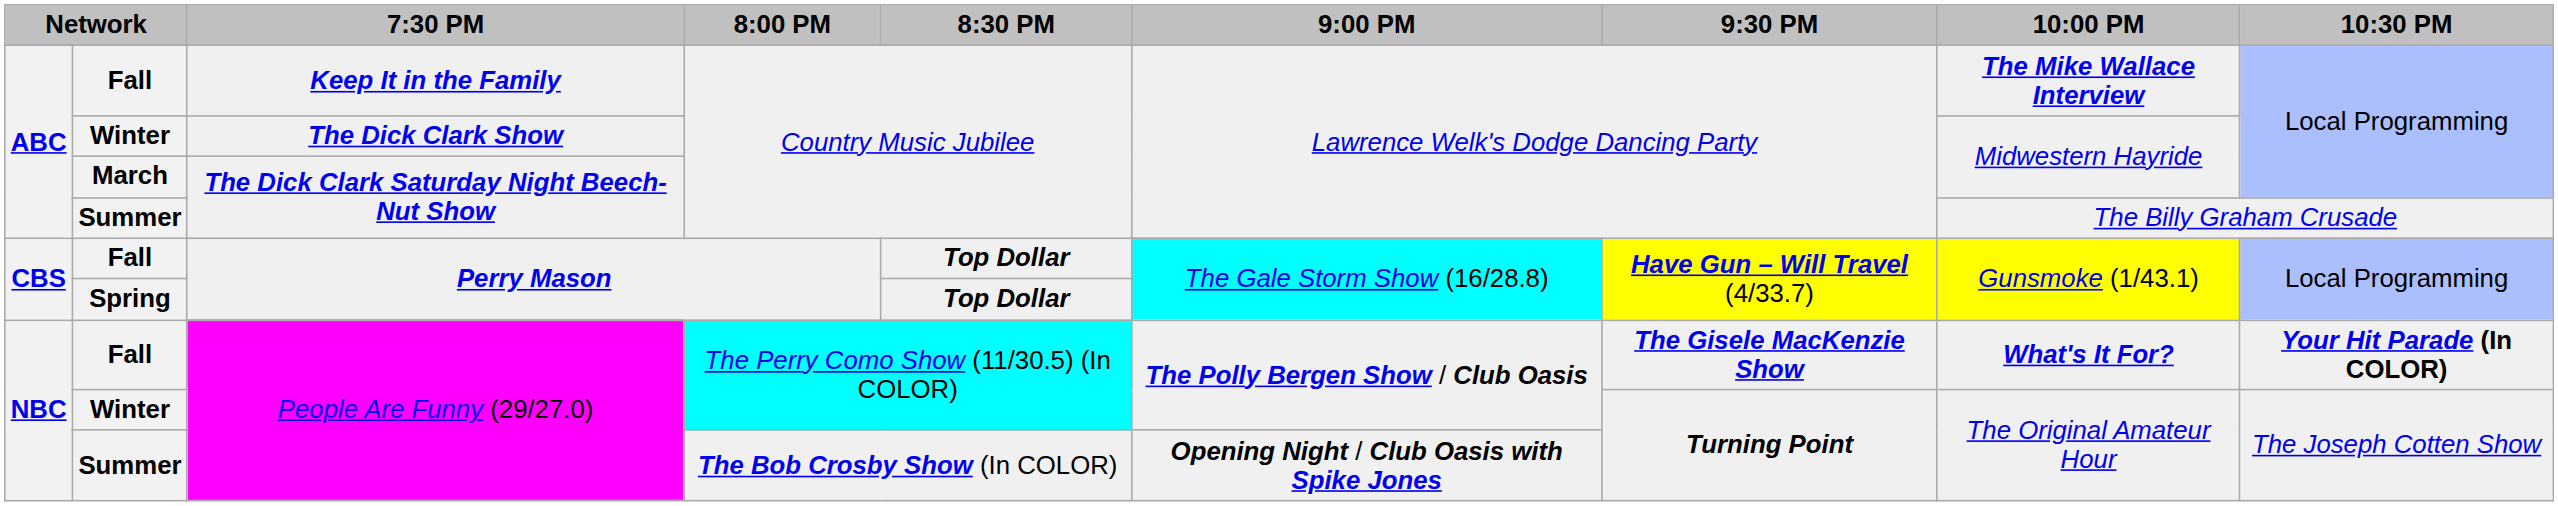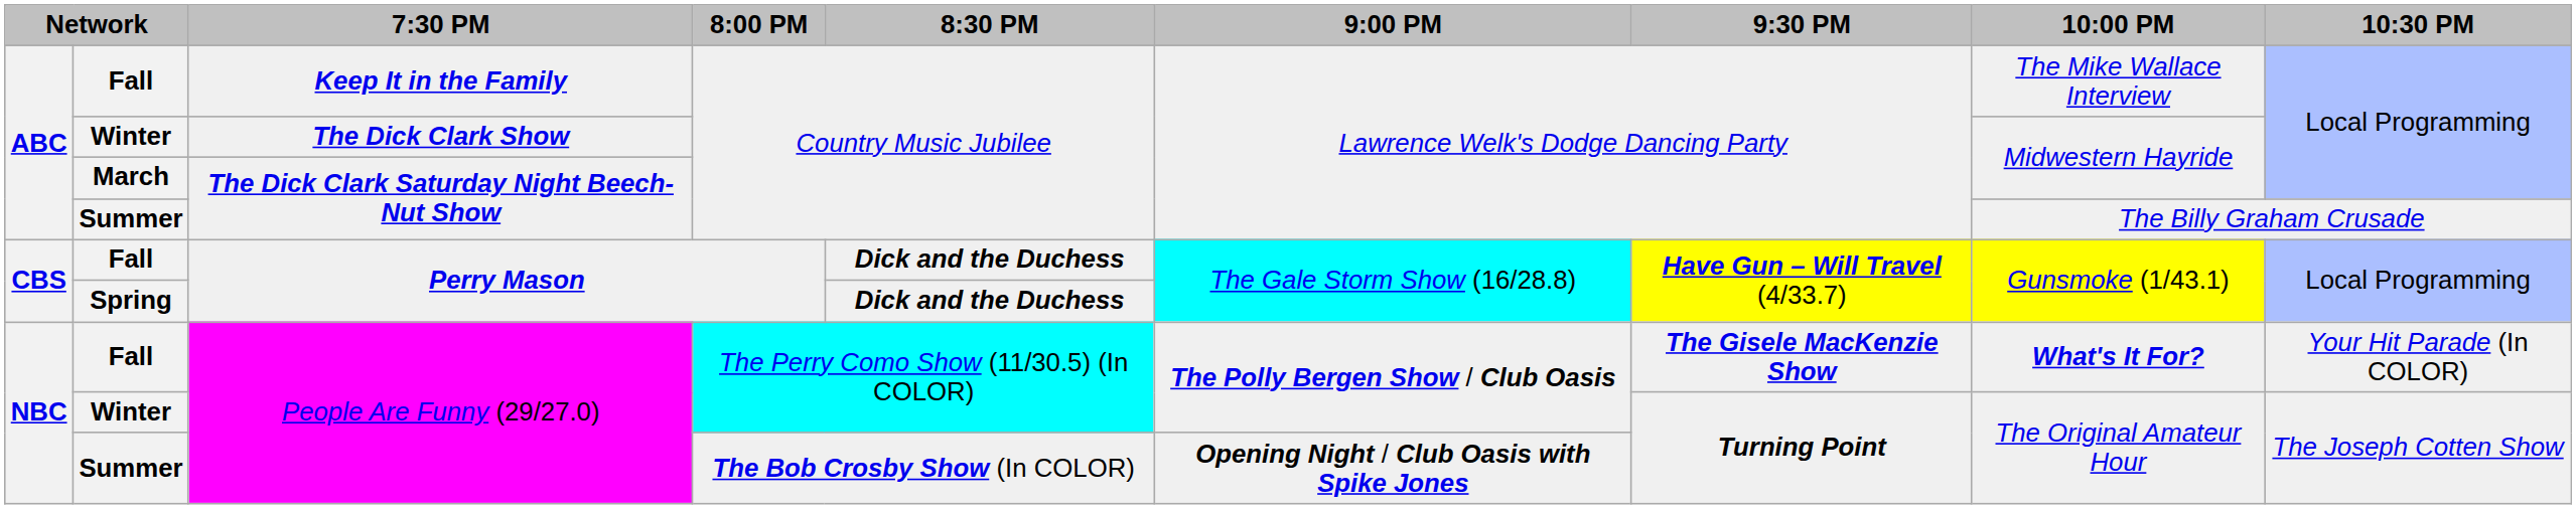 <table class="wikitable" style="width:100%;margin-right:0;text-align:center">
 <tr>
 <th colspan="2" style="background-color:#C0C0C0;text-align:center">Network</th>
 <th style="background-color:#C0C0C0;text-align:center">7:30 PM</th>
 <th style="background-color:#C0C0C0;text-align:center">8:00 PM</th>
 <th style="background-color:#C0C0C0;text-align:center">8:30 PM</th>
 <th style="background-color:#C0C0C0;text-align:center">9:00 PM</th>
 <th style="background-color:#C0C0C0;text-align:center">9:30 PM</th>
 <th style="background-color:#C0C0C0;text-align:center">10:00 PM</th>
 <th style="background-color:#C0C0C0;text-align:center">10:30 PM</th>
 </tr>
 <tr>
 <th bgcolor="#C0C0C0" rowspan="4"><a href='#'>ABC</a></th>
 <th>Fall</th>
 <td bgcolor="#F0F0F0"><strong><em><a href='#'>Keep It in the Family</a></em></strong></td>
 <td colspan="2" bgcolor="#F0F0F0" rowspan="4"><em><a href='#'>Country Music Jubilee</a></em></td>
 <td colspan="2" bgcolor="#F0F0F0" rowspan="4"><em><a href='#'>Lawrence Welk's Dodge Dancing Party</a></em></td>
-<td bgcolor="#F0F0F0"><strong><em><a href='#'>The Mike Wallace Interview</a></em></strong></td>
+<td bgcolor="#F0F0F0"><em><a href='#'>The Mike Wallace Interview</a></em></td>
 <td bgcolor="#ABBFFF" rowspan="3">Local Programming</td>
 </tr>
 <tr>
 <th>Winter</th>
 <td bgcolor="#F0F0F0"><strong><em><a href='#'>The Dick Clark Show</a></em></strong></td>
 <td bgcolor="#F0F0F0" rowspan="2"><em><a href='#'>Midwestern Hayride</a></em></td>
 </tr>
 <tr>
 <th>March</th>
 <td bgcolor="#F0F0F0" rowspan="2"><strong><em><a href='#'>The Dick Clark Saturday Night Beech-Nut Show</a></em></strong></td>
 </tr>
 <tr>
 <th>Summer</th>
 <td bgcolor="#F0F0F0" colspan="2"><em><a href='#'>The Billy Graham Crusade</a></em></td>
 </tr>
 <tr>
 <th bgcolor="#C0C0C0" rowspan="2"><a href='#'>CBS</a></th>
 <th>Fall</th>
 <td colspan="2" rowspan="2" bgcolor="#F0F0F0"><strong><em><a href='#'>Perry Mason</a></em></strong></td>
-<td bgcolor="#F0F0F0"><strong><em>Top Dollar</em></strong></td>
+<td bgcolor="#F0F0F0"><strong><em>Dick and the Duchess</em></strong></td>
 <td bgcolor="#00FFFF" rowspan="2"><em><a href='#'>The Gale Storm Show</a></em> (16/28.8)</td>
 <td bgcolor="#FFFF00" rowspan="2"><strong><em><a href='#'>Have Gun – Will Travel</a></em></strong> (4/33.7)</td>
 <td bgcolor="#FFFF00" rowspan="2"><em><a href='#'>Gunsmoke</a></em> (1/43.1)</td>
 <td bgcolor="#ABBFFF" rowspan="2">Local Programming</td>
 </tr>
 <tr>
 <th>Spring</th>
-<td bgcolor="#F0F0F0"><strong><em>Top Dollar</em></strong></td>
+<td bgcolor="#F0F0F0"><strong><em>Dick and the Duchess</em></strong></td>
 </tr>
 <tr>
 <th bgcolor="#C0C0C0" rowspan="3"><a href='#'>NBC</a></th>
 <th>Fall</th>
 <td bgcolor="#FF00FF" rowspan="3"><em><a href='#'>People Are Funny</a></em> (29/27.0)</td>
 <td bgcolor="#00FFFF" colspan="2" rowspan="2"><em><a href='#'>The Perry Como Show</a></em> (11/30.5) (In <span>C</span><span>O</span><span>L</span><span>O</span><span>R</span>)</td>
 <td bgcolor="#F0F0F0" rowspan="2"><strong><em><a href='#'>The Polly Bergen Show</a></em></strong> / <strong><em>Club Oasis</em></strong></td>
 <td bgcolor="#F0F0F0"><strong><em><a href='#'>The Gisele MacKenzie Show</a></em></strong></td>
 <td bgcolor="#F0F0F0"><strong><em><a href='#'>What's It For?</a></em></strong></td>
-<td bgcolor="#F0F0F0"><strong><em><a href='#'>Your Hit Parade</a></em> (In <span>C</span><span>O</span><span>L</span><span>O</span><span>R</span>)</strong></td>
+<td bgcolor="#F0F0F0"><em><a href='#'>Your Hit Parade</a></em> (In <span>C</span><span>O</span><span>L</span><span>O</span><span>R</span>)</td>
 </tr>
 <tr>
 <th>Winter</th>
 <td bgcolor="#F0F0F0" rowspan="2"><strong><em>Turning Point</em></strong></td>
 <td bgcolor="#F0F0F0" rowspan="2"><em><a href='#'>The Original Amateur Hour</a></em></td>
 <td bgcolor="#F0F0F0" rowspan="2"><em><a href='#'>The Joseph Cotten Show</a></em></td>
 </tr>
 <tr>
 <th>Summer</th>
 <td bgcolor="#F0F0F0" colspan="2" rowspan="2"><strong><em><a href='#'>The Bob Crosby Show</a></em></strong> (In <span>C</span><span>O</span><span>L</span><span>O</span><span>R</span>)</td>
 <td bgcolor="#F0F0F0"><strong><em>Opening Night</em></strong> / <strong><em>Club Oasis with <a href='#'>Spike Jones</a></em></strong></td>
 </tr>
 </table>
